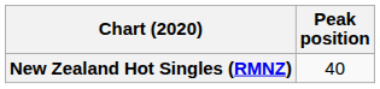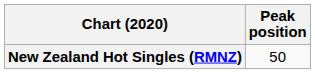 <table class="wikitable plainrowheaders" style="text-align:center">
 <tr>
 <th scope="col">Chart (2020)</th>
 <th scope="col">Peak<br>position</th>
 </tr>
 <tr>
 <th scope="row">New Zealand Hot Singles (<a href='#'>RMNZ</a>)</th>
-<td>40</td>
+<td>50</td>
 </tr>
 </table>
